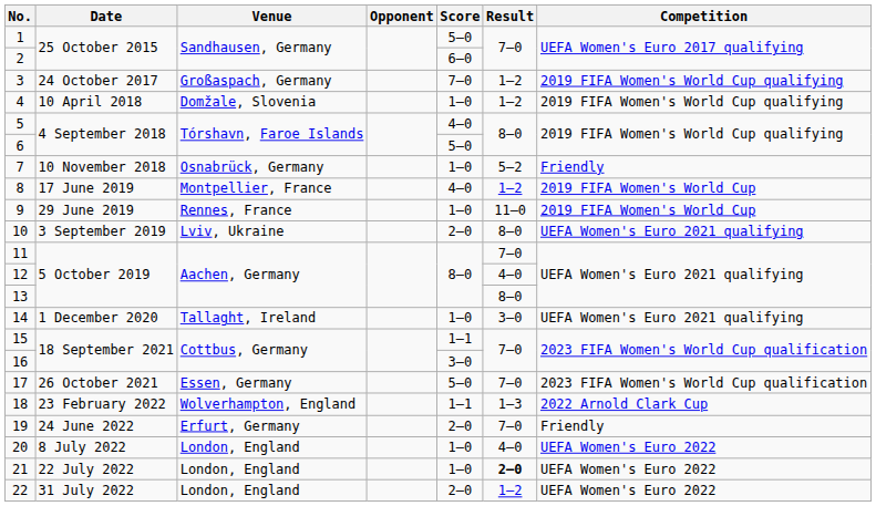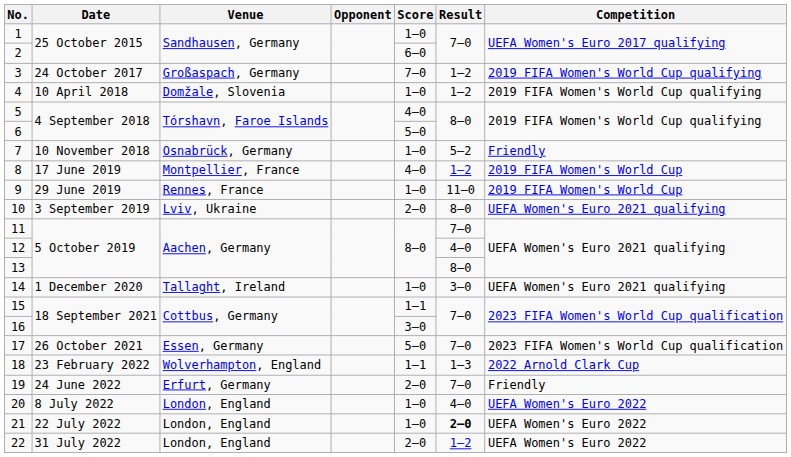 <table class="wikitable sortable">
 <tr>
 <th scope="col">No.</th>
 <th scope="col">Date</th>
 <th scope="col">Venue</th>
 <th scope="col">Opponent</th>
 <th scope="col">Score</th>
 <th scope="col">Result</th>
 <th scope="col">Competition</th>
 </tr>
 <tr>
 <td align="center">1</td>
 <td rowspan="2">25 October 2015</td>
 <td rowspan="2"><a href='#'>Sandhausen</a>, Germany</td>
 <td rowspan="2"></td>
-<td align="center">5–0</td>
+<td align="center">1–0</td>
 <td rowspan="2" style="text-align:center">7–0</td>
 <td rowspan="2"><a href='#'>UEFA Women's Euro 2017 qualifying</a></td>
 </tr>
 <tr>
 <td align="center">2</td>
 <td align="center">6–0</td>
 </tr>
 <tr>
 <td align="center">3</td>
 <td>24 October 2017</td>
 <td><a href='#'>Großaspach</a>, Germany</td>
 <td></td>
 <td align="center">7–0</td>
 <td align="center">1–2</td>
 <td><a href='#'>2019 FIFA Women's World Cup qualifying</a></td>
 </tr>
 <tr>
 <td align="center">4</td>
 <td>10 April 2018</td>
 <td><a href='#'>Domžale</a>, Slovenia</td>
 <td></td>
 <td align="center">1–0</td>
 <td align="center">1–2</td>
 <td>2019 FIFA Women's World Cup qualifying</td>
 </tr>
 <tr>
 <td align="center">5</td>
 <td rowspan="2">4 September 2018</td>
 <td rowspan="2"><a href='#'>Tórshavn</a>, <a href='#'>Faroe Islands</a></td>
 <td rowspan="2"></td>
 <td align="center">4–0</td>
 <td rowspan="2" style="text-align:center">8–0</td>
 <td rowspan="2">2019 FIFA Women's World Cup qualifying</td>
 </tr>
 <tr>
 <td align="center">6</td>
 <td align="center">5–0</td>
 </tr>
 <tr>
 <td align="center">7</td>
 <td>10 November 2018</td>
 <td><a href='#'>Osnabrück</a>, Germany</td>
 <td></td>
 <td align="center">1–0</td>
 <td align="center">5–2</td>
 <td><a href='#'>Friendly</a></td>
 </tr>
 <tr>
 <td align="center">8</td>
 <td>17 June 2019</td>
 <td><a href='#'>Montpellier</a>, France</td>
 <td></td>
 <td align="center">4–0</td>
 <td align="center"><a href='#'>1–2</a></td>
 <td><a href='#'>2019 FIFA Women's World Cup</a></td>
 </tr>
 <tr>
 <td align="center">9</td>
 <td>29 June 2019</td>
 <td><a href='#'>Rennes</a>, France</td>
 <td></td>
 <td align="center">1–0</td>
 <td align="center">11–0</td>
 <td><a href='#'>2019 FIFA Women's World Cup</a></td>
 </tr>
 <tr>
 <td align="center">10</td>
 <td>3 September 2019</td>
 <td><a href='#'>Lviv</a>, Ukraine</td>
 <td></td>
 <td align="center">2–0</td>
 <td align="center">8–0</td>
 <td><a href='#'>UEFA Women's Euro 2021 qualifying</a></td>
 </tr>
 <tr>
 <td align="center">11</td>
 <td rowspan="3">5 October 2019</td>
 <td rowspan="3"><a href='#'>Aachen</a>, Germany</td>
 <td rowspan="3"></td>
 <td rowspan="3" style="text-align:center">8–0</td>
 <td align="center">7–0</td>
 <td rowspan="3">UEFA Women's Euro 2021 qualifying</td>
 </tr>
 <tr>
 <td align="center">12</td>
 <td align="center">4–0</td>
 </tr>
 <tr>
 <td align="center">13</td>
 <td align="center">8–0</td>
 </tr>
 <tr>
 <td align="center">14</td>
 <td>1 December 2020</td>
 <td><a href='#'>Tallaght</a>, Ireland</td>
 <td></td>
 <td align="center">1–0</td>
 <td align="center">3–0</td>
 <td>UEFA Women's Euro 2021 qualifying</td>
 </tr>
 <tr>
 <td align="center">15</td>
 <td rowspan="2">18 September 2021</td>
 <td rowspan="2"><a href='#'>Cottbus</a>, Germany</td>
 <td rowspan="2"></td>
 <td align="center">1–1</td>
 <td rowspan="2" style="text-align:center">7–0</td>
 <td rowspan="2"><a href='#'>2023 FIFA Women's World Cup qualification</a></td>
 </tr>
 <tr>
 <td align="center">16</td>
 <td align="center">3–0</td>
 </tr>
 <tr>
 <td align="center">17</td>
 <td>26 October 2021</td>
 <td><a href='#'>Essen</a>, Germany</td>
 <td></td>
 <td align="center">5–0</td>
 <td align="center">7–0</td>
 <td>2023 FIFA Women's World Cup qualification</td>
 </tr>
 <tr>
 <td align="center">18</td>
 <td>23 February 2022</td>
 <td><a href='#'>Wolverhampton</a>, England</td>
 <td></td>
 <td align="center">1–1</td>
 <td align="center">1–3</td>
 <td><a href='#'>2022 Arnold Clark Cup</a></td>
 </tr>
 <tr>
 <td align="center">19</td>
 <td>24 June 2022</td>
 <td><a href='#'>Erfurt</a>, Germany</td>
 <td></td>
 <td align="center">2–0</td>
 <td align="center">7–0</td>
 <td>Friendly</td>
 </tr>
 <tr>
 <td align="center">20</td>
 <td>8 July 2022</td>
 <td><a href='#'>London</a>, England</td>
 <td></td>
 <td align="center">1–0</td>
 <td align="center">4–0</td>
 <td><a href='#'>UEFA Women's Euro 2022</a></td>
 </tr>
 <tr>
 <td align="center">21</td>
 <td>22 July 2022</td>
 <td>London, England</td>
 <td></td>
 <td align="center">1–0</td>
 <td align="center"><strong>2–0</strong></td>
 <td>UEFA Women's Euro 2022</td>
 </tr>
 <tr>
 <td align="center">22</td>
 <td>31 July 2022</td>
 <td>London, England</td>
 <td></td>
 <td align="center">2–0</td>
 <td align="center"><a href='#'>1–2</a></td>
 <td>UEFA Women's Euro 2022</td>
 </tr>
 </table>
